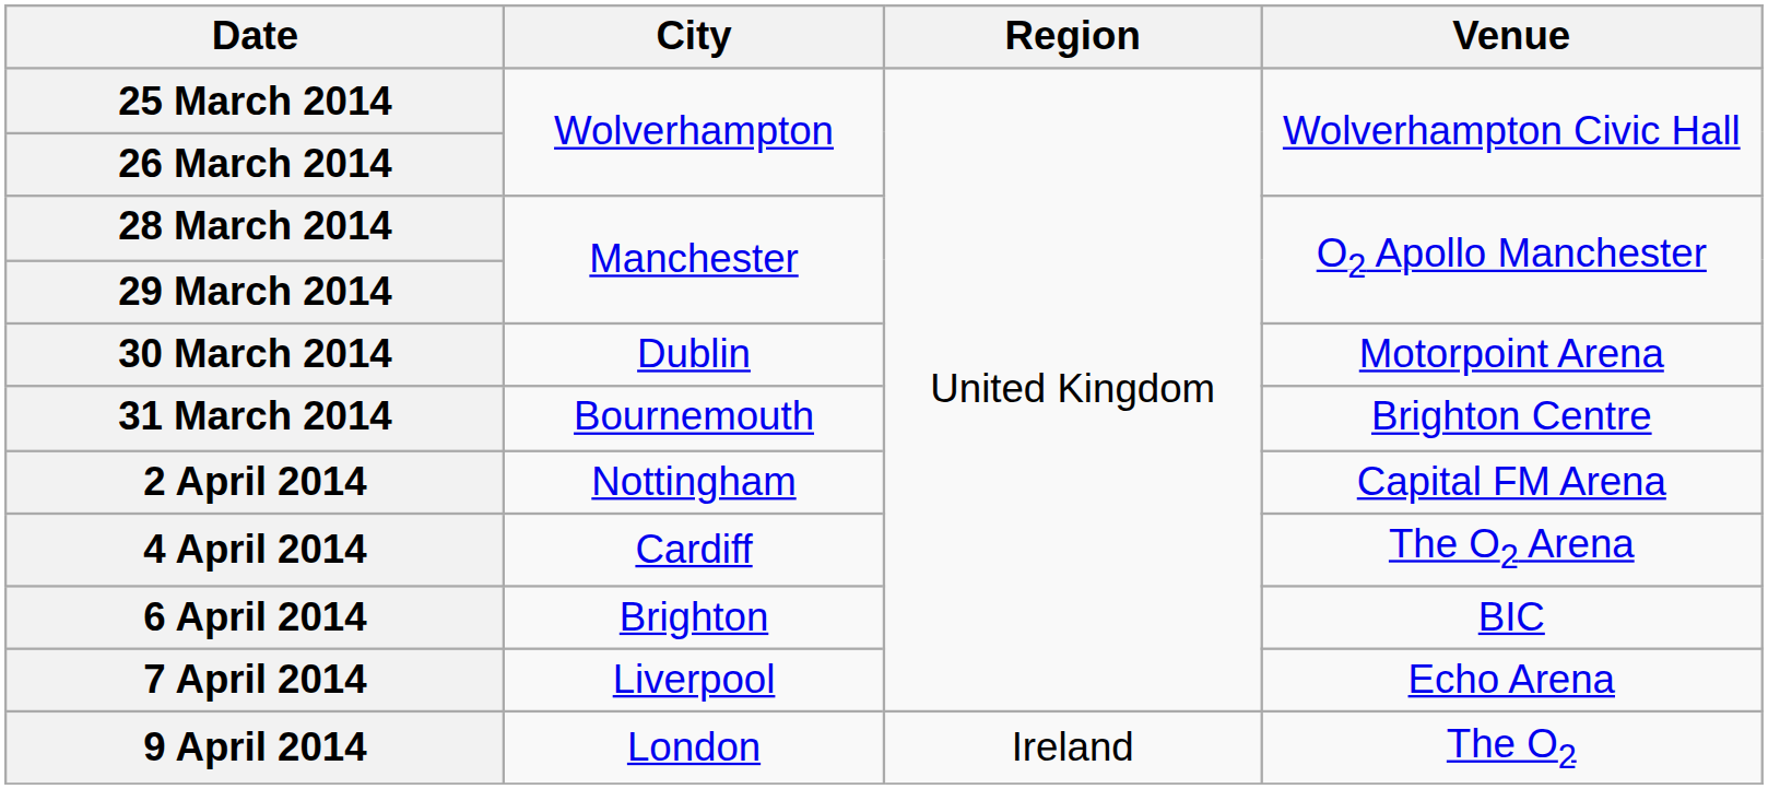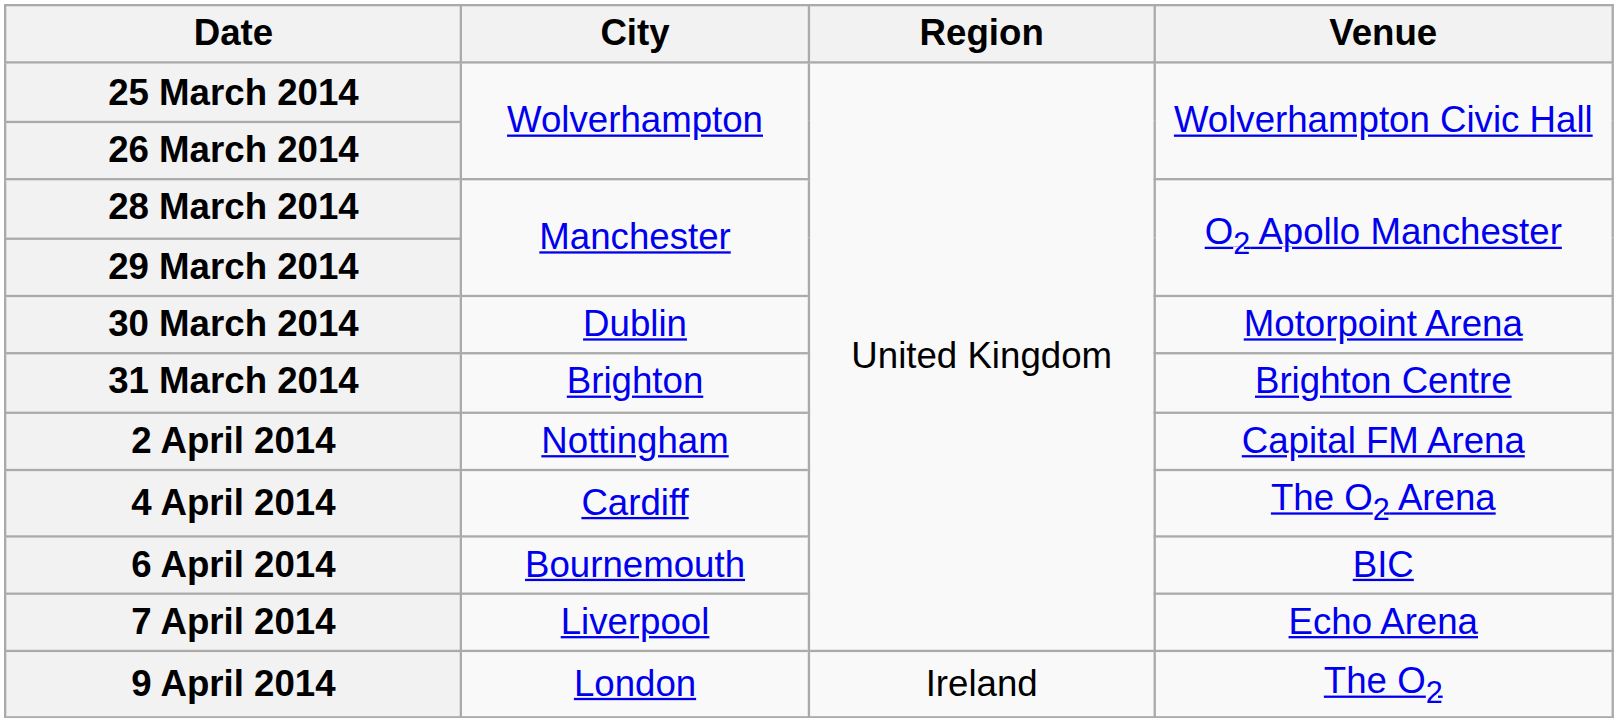 <table class="wikitable sortable" style="text-align:center;">
 <tr>
 <th scope="col" style="width:12em;">Date</th>
 <th scope="col" style="width:9em;">City</th>
 <th scope="col" style="width:9em;">Region</th>
 <th scope="col" style="width:12em;">Venue</th>
 </tr>
 <tr>
 <th scope="row">25 March 2014</th>
 <td rowspan="2"><a href='#'>Wolverhampton</a></td>
 <td rowspan="10">United Kingdom</td>
 <td rowspan="2"><a href='#'>Wolverhampton Civic Hall</a></td>
 </tr>
 <tr>
 <th scope="row">26 March 2014</th>
 </tr>
 <tr>
 <th scope="row">28 March 2014</th>
 <td rowspan="2"><a href='#'>Manchester</a></td>
 <td rowspan="2"><a href='#'>O<sub>2</sub> Apollo Manchester</a></td>
 </tr>
 <tr>
 <th scope="row">29 March 2014</th>
 </tr>
 <tr>
 <th scope="row">30 March 2014</th>
 <td><a href='#'>Dublin</a></td>
 <td><a href='#'>Motorpoint Arena</a></td>
 </tr>
 <tr>
 <th scope="row">31 March 2014</th>
-<td><a href='#'>Bournemouth</a></td>
+<td><a href='#'>Brighton</a></td>
 <td><a href='#'>Brighton Centre</a></td>
 </tr>
 <tr>
 <th scope="row">2 April 2014</th>
 <td><a href='#'>Nottingham</a></td>
 <td><a href='#'>Capital FM Arena</a></td>
 </tr>
 <tr>
 <th scope="row">4 April 2014</th>
 <td><a href='#'>Cardiff</a></td>
 <td><a href='#'>The O<sub>2</sub> Arena</a></td>
 </tr>
 <tr>
 <th scope="row">6 April 2014</th>
-<td><a href='#'>Brighton</a></td>
+<td><a href='#'>Bournemouth</a></td>
 <td><a href='#'>BIC</a></td>
 </tr>
 <tr>
 <th scope="row">7 April 2014</th>
 <td><a href='#'>Liverpool</a></td>
 <td><a href='#'>Echo Arena</a></td>
 </tr>
 <tr>
 <th scope="row">9 April 2014</th>
 <td><a href='#'>London</a></td>
 <td rowspan="10">Ireland</td>
 <td><a href='#'>The O<sub>2</sub></a></td>
 </tr>
 </table>
